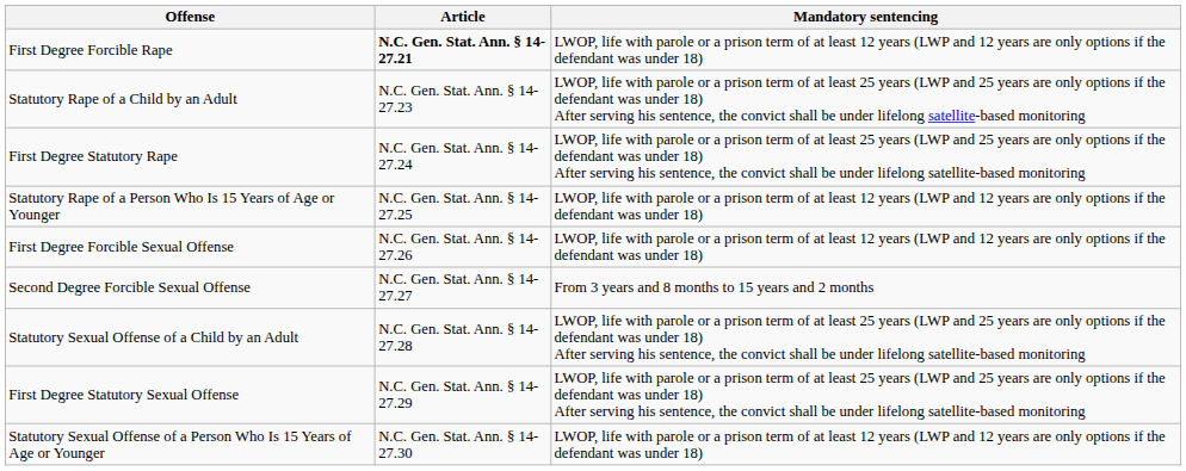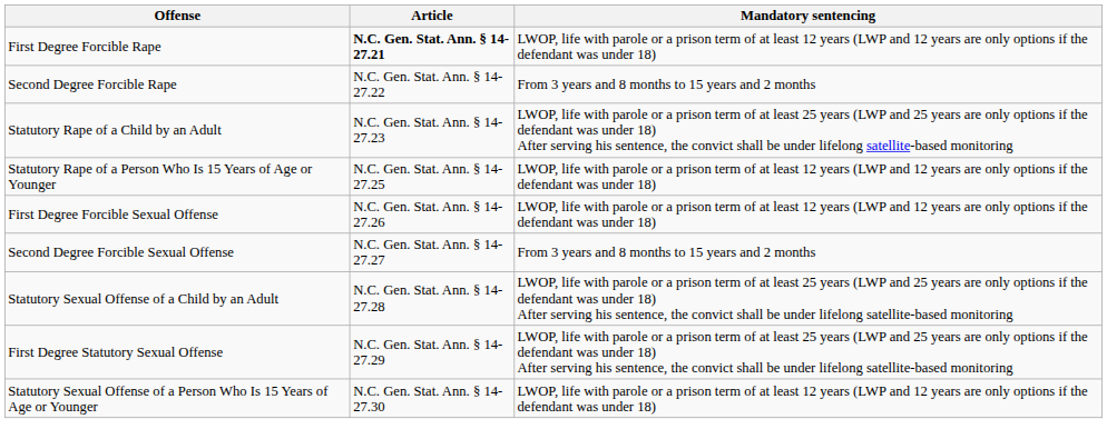 <table class="wikitable">
 <tr>
 <th>Offense</th>
 <th>Article</th>
 <th>Mandatory sentencing</th>
 </tr>
 <tr>
 <td>First Degree Forcible Rape</td>
 <td><strong>N.C. Gen. Stat. Ann. § 14-27.21</strong></td>
 <td>LWOP, life with parole or a prison term of at least 12 years (LWP and 12 years are only options if the defendant was under 18)</td>
 </tr>
 <tr>
+<td>Second Degree Forcible Rape</td>
+<td>N.C. Gen. Stat. Ann. § 14-27.22</td>
+<td>From 3 years and 8 months to 15 years and 2 months</td>
+</tr>
+<tr>
 <td>Statutory Rape of a Child by an Adult</td>
 <td>N.C. Gen. Stat. Ann. § 14-27.23</td>
 <td>LWOP, life with parole or a prison term of at least 25 years (LWP and 25 years are only options if the defendant was under 18)<br>After serving his sentence, the convict shall be under lifelong <a href='#'>satellite</a>-based monitoring</td>
-</tr>
-<tr>
-<td>First Degree Statutory Rape</td>
-<td>N.C. Gen. Stat. Ann. § 14-27.24</td>
-<td>LWOP, life with parole or a prison term of at least 25 years (LWP and 25 years are only options if the defendant was under 18)<br>After serving his sentence, the convict shall be under lifelong satellite-based monitoring</td>
 </tr>
 <tr>
 <td>Statutory Rape of a Person Who Is 15 Years of Age or Younger</td>
 <td>N.C. Gen. Stat. Ann. § 14-27.25</td>
 <td>LWOP, life with parole or a prison term of at least 12 years (LWP and 12 years are only options if the defendant was under 18)</td>
 </tr>
 <tr>
 <td>First Degree Forcible Sexual Offense</td>
 <td>N.C. Gen. Stat. Ann. § 14-27.26</td>
 <td>LWOP, life with parole or a prison term of at least 12 years (LWP and 12 years are only options if the defendant was under 18)</td>
 </tr>
 <tr>
 <td>Second Degree Forcible Sexual Offense</td>
 <td>N.C. Gen. Stat. Ann. § 14-27.27</td>
 <td>From 3 years and 8 months to 15 years and 2 months</td>
 </tr>
 <tr>
 <td>Statutory Sexual Offense of a Child by an Adult</td>
 <td>N.C. Gen. Stat. Ann. § 14-27.28</td>
 <td>LWOP, life with parole or a prison term of at least 25 years (LWP and 25 years are only options if the defendant was under 18)<br>After serving his sentence, the convict shall be under lifelong satellite-based monitoring</td>
 </tr>
 <tr>
 <td>First Degree Statutory Sexual Offense</td>
 <td>N.C. Gen. Stat. Ann. § 14-27.29</td>
 <td>LWOP, life with parole or a prison term of at least 25 years (LWP and 25 years are only options if the defendant was under 18)<br>After serving his sentence, the convict shall be under lifelong satellite-based monitoring</td>
 </tr>
 <tr>
 <td>Statutory Sexual Offense of a Person Who Is 15 Years of Age or Younger</td>
 <td>N.C. Gen. Stat. Ann. § 14-27.30</td>
 <td>LWOP, life with parole or a prison term of at least 12 years (LWP and 12 years are only options if the defendant was under 18)</td>
 </tr>
 </table>
